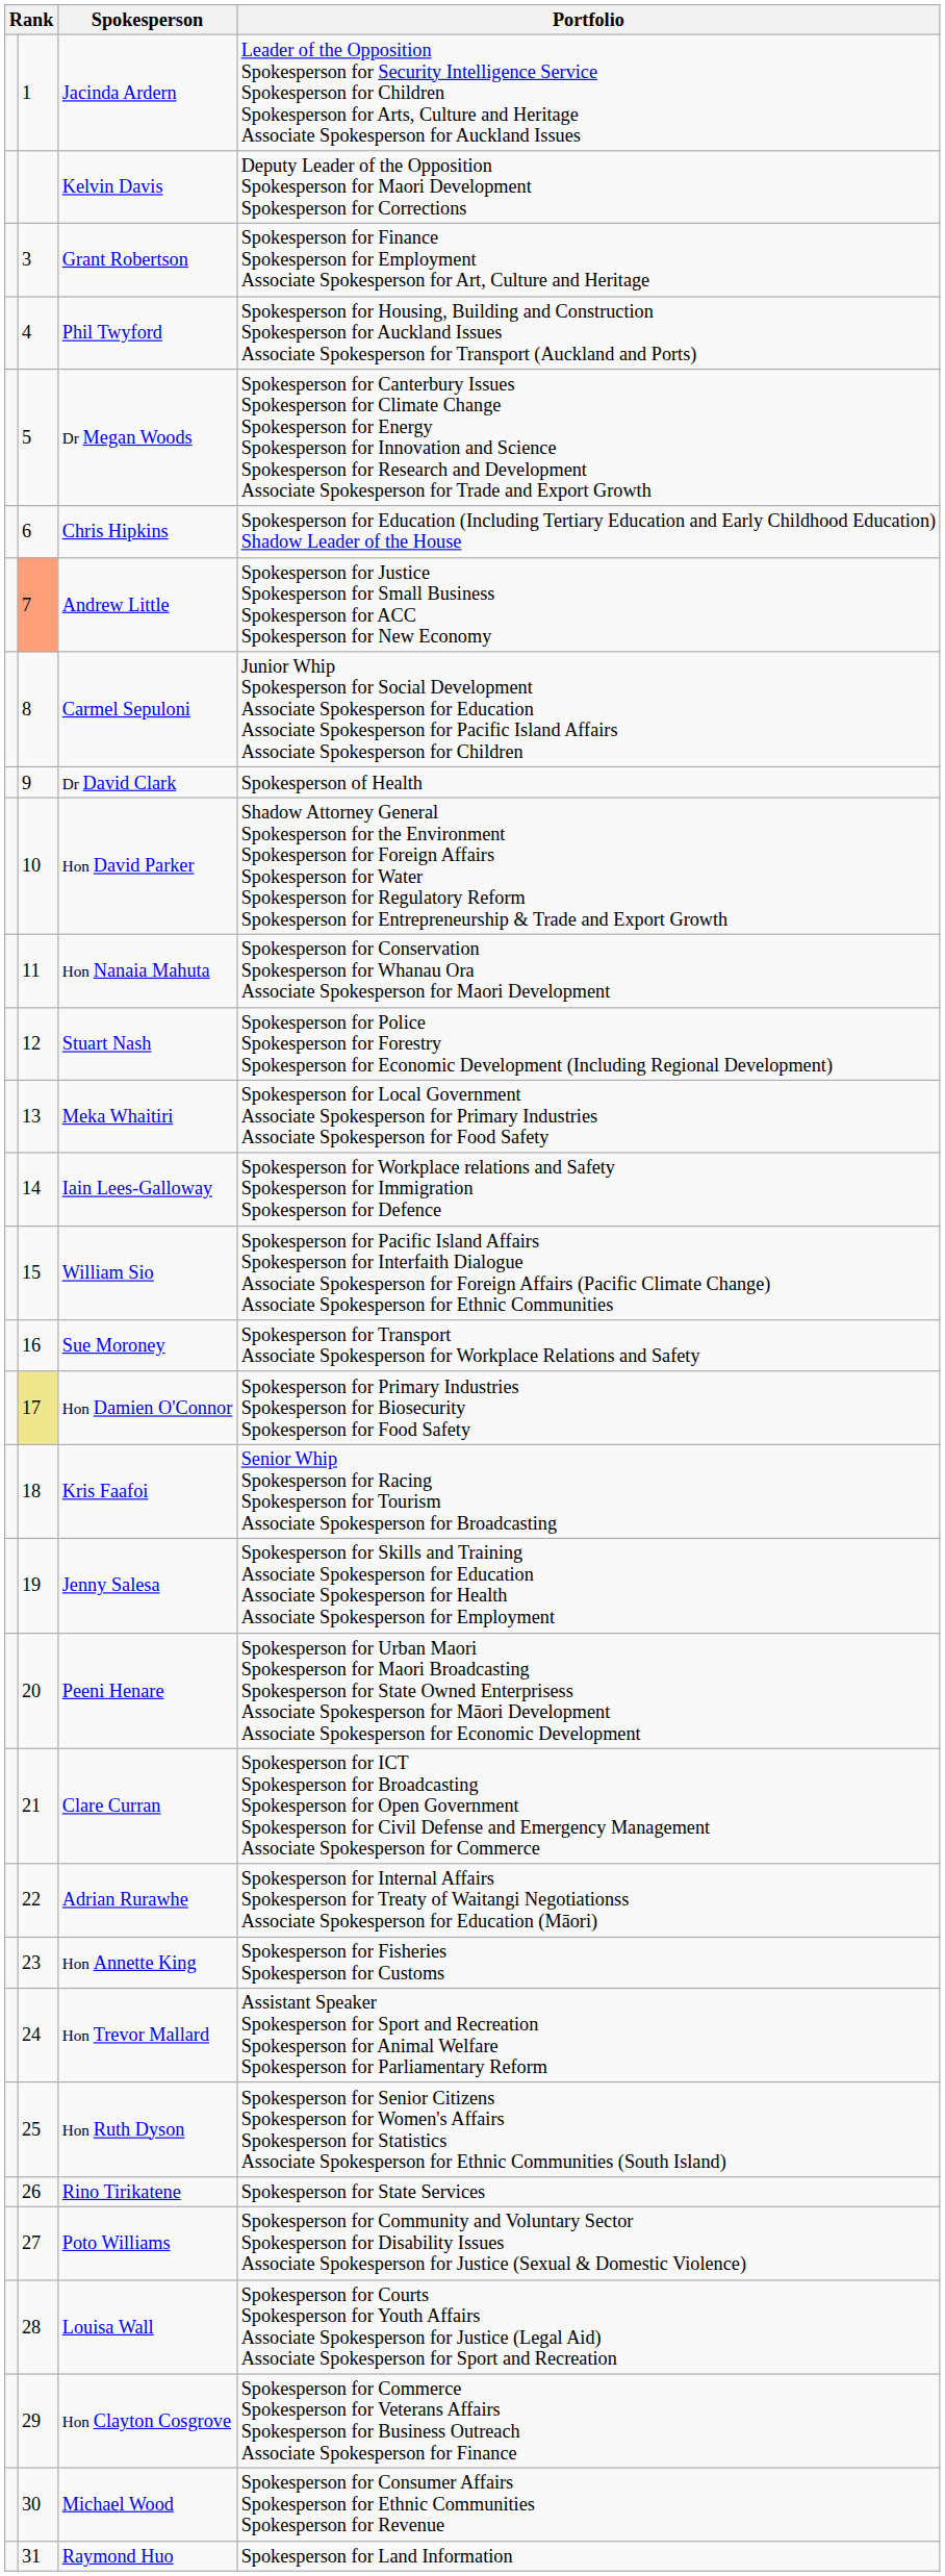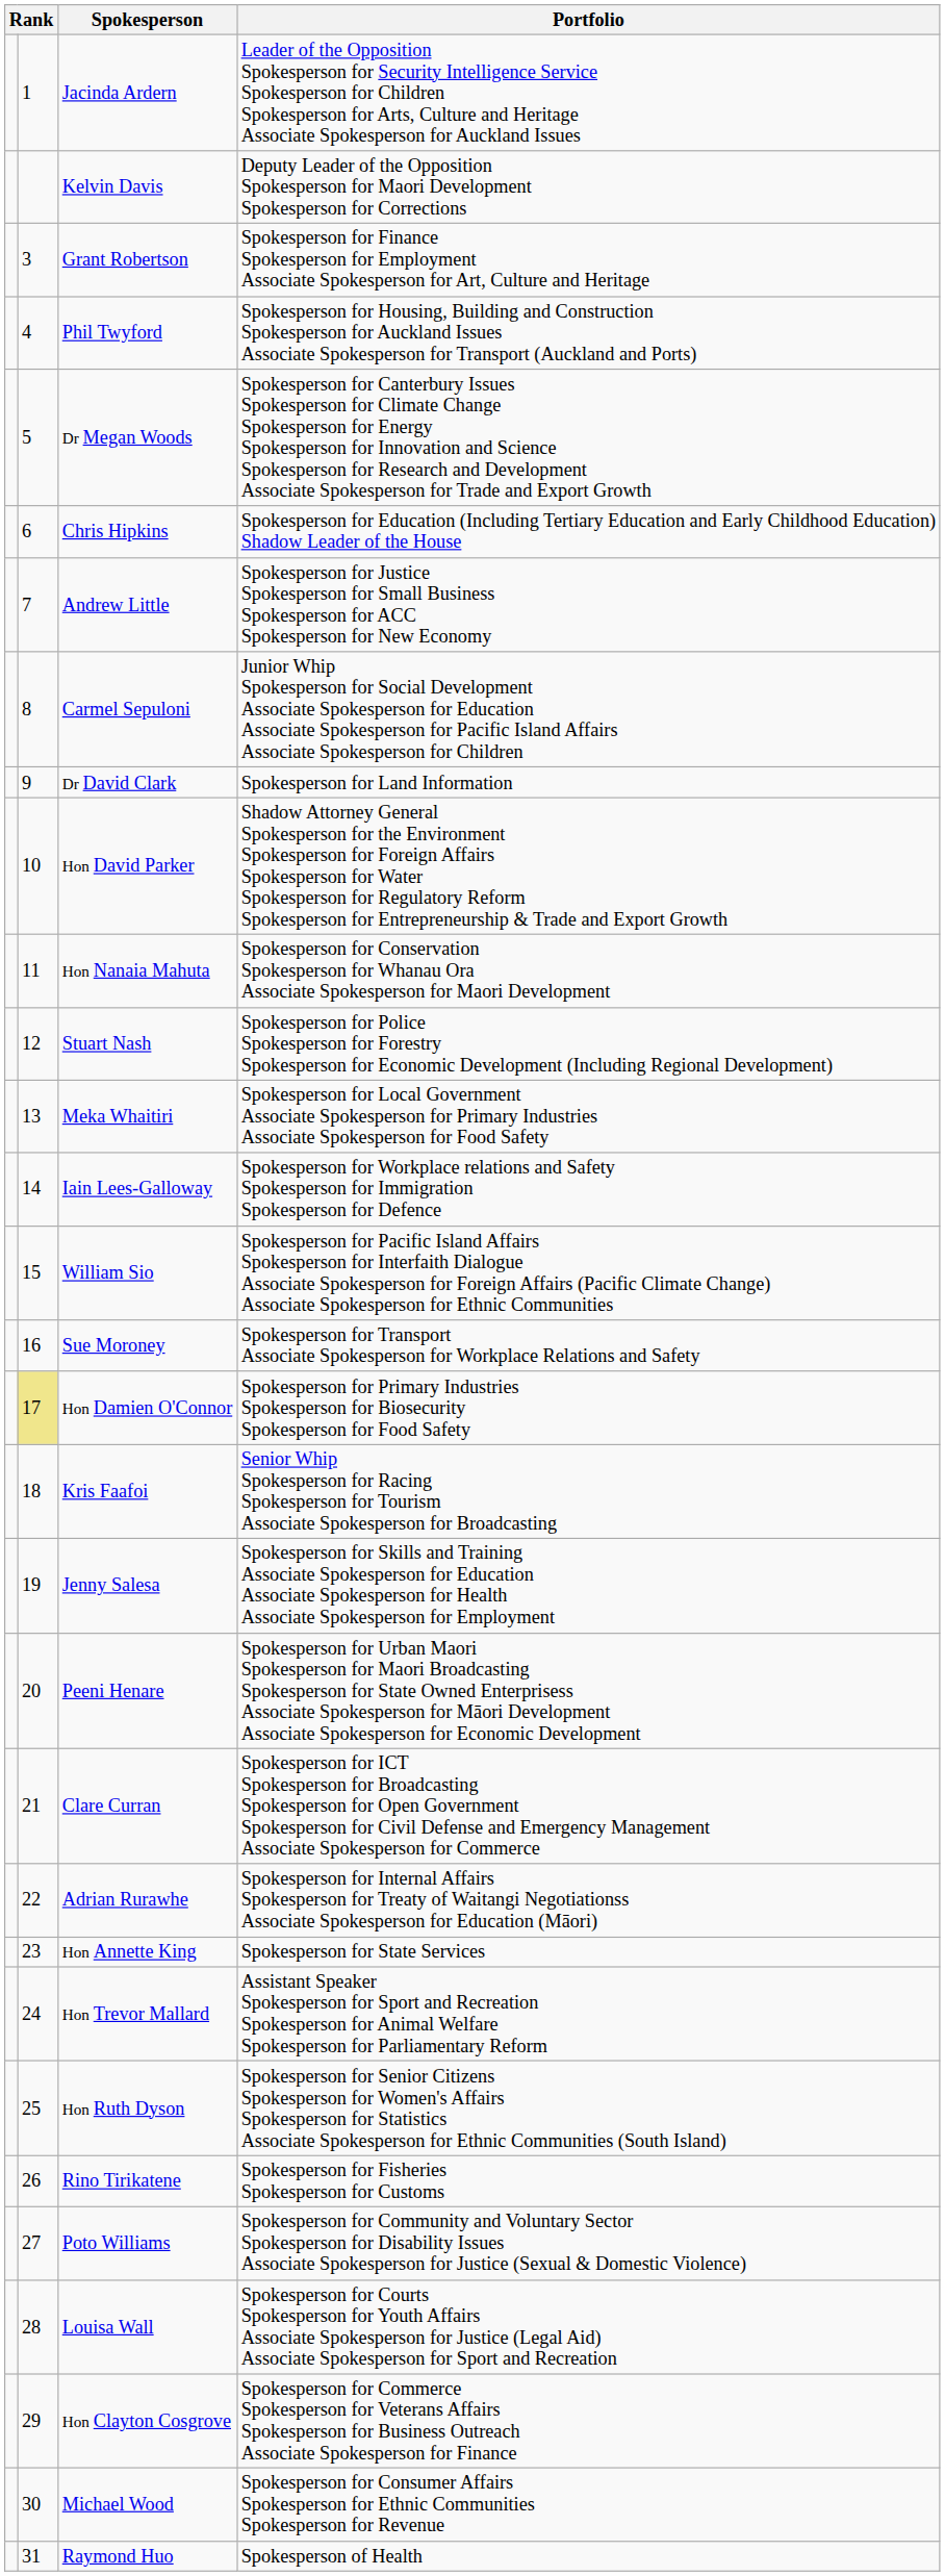 <table class="wikitable">
 <tr>
 <th colspan="2">Rank</th>
 <th>Spokesperson</th>
 <th>Portfolio</th>
 </tr>
 <tr>
 <td bgcolor=></td>
 <td>1</td>
 <td><a href='#'>Jacinda Ardern</a></td>
 <td><a href='#'>Leader of the Opposition</a><br>Spokesperson for <a href='#'>Security Intelligence Service</a><br>Spokesperson for Children<br>Spokesperson for Arts, Culture and Heritage<br>Associate Spokesperson for Auckland Issues</td>
 </tr>
 <tr>
 <td bgcolor=></td>
 <td></td>
 <td><a href='#'>Kelvin Davis</a></td>
 <td>Deputy Leader of the Opposition<br>Spokesperson for Maori Development<br>Spokesperson for Corrections</td>
 </tr>
 <tr>
 <td bgcolor=></td>
 <td>3</td>
 <td><a href='#'>Grant Robertson</a></td>
 <td>Spokesperson for Finance<br>Spokesperson for Employment<br>Associate Spokesperson for Art, Culture and Heritage</td>
 </tr>
 <tr>
 <td bgcolor=></td>
 <td>4</td>
 <td><a href='#'>Phil Twyford</a></td>
 <td>Spokesperson for Housing, Building and Construction<br>Spokesperson for Auckland Issues<br>Associate Spokesperson for Transport (Auckland and Ports)</td>
 </tr>
 <tr>
 <td bgcolor=></td>
 <td>5</td>
 <td><small>Dr </small><a href='#'>Megan Woods</a></td>
 <td>Spokesperson for Canterbury Issues<br>Spokesperson for Climate Change<br>Spokesperson for Energy<br>Spokesperson for Innovation and Science<br>Spokesperson for Research and Development<br>Associate Spokesperson for Trade and Export Growth</td>
 </tr>
 <tr>
 <td bgcolor=></td>
 <td>6</td>
 <td><a href='#'>Chris Hipkins</a></td>
 <td>Spokesperson for Education (Including Tertiary Education and Early Childhood Education)<br><a href='#'>Shadow Leader of the House</a></td>
 </tr>
 <tr>
 <td bgcolor=></td>
-<td style="background: lightsalmon;">7</td>
+<td>7</td>
 <td><a href='#'>Andrew Little</a></td>
 <td>Spokesperson for Justice<br>Spokesperson for Small Business<br>Spokesperson for ACC<br>Spokesperson for New Economy</td>
 </tr>
 <tr>
 <td bgcolor=></td>
 <td>8</td>
 <td><a href='#'>Carmel Sepuloni</a></td>
 <td>Junior Whip<br>Spokesperson for Social Development<br>Associate Spokesperson for Education<br>Associate Spokesperson for Pacific Island Affairs<br>Associate Spokesperson for Children</td>
 </tr>
 <tr>
 <td bgcolor=></td>
 <td>9</td>
 <td><small>Dr </small><a href='#'>David Clark</a></td>
-<td>Spokesperson of Health<br></td>
+<td>Spokesperson for Land Information</td>
 </tr>
 <tr>
 <td bgcolor=></td>
 <td>10</td>
 <td><small>Hon </small><a href='#'>David Parker</a></td>
 <td>Shadow Attorney General<br>Spokesperson for the Environment<br>Spokesperson for Foreign Affairs<br>Spokesperson for Water<br>Spokesperson for Regulatory Reform<br>Spokesperson for Entrepreneurship & Trade and Export Growth</td>
 </tr>
 <tr>
 <td bgcolor=></td>
 <td>11</td>
 <td><small>Hon </small><a href='#'>Nanaia Mahuta</a></td>
 <td>Spokesperson for Conservation<br>Spokesperson for Whanau Ora<br>Associate Spokesperson for Maori Development</td>
 </tr>
 <tr>
 <td bgcolor=></td>
 <td>12</td>
 <td><a href='#'>Stuart Nash</a></td>
 <td>Spokesperson for Police<br>Spokesperson for Forestry<br>Spokesperson for Economic Development (Including Regional Development)</td>
 </tr>
 <tr>
 <td bgcolor=></td>
 <td>13</td>
 <td><a href='#'>Meka Whaitiri</a></td>
 <td>Spokesperson for Local Government<br>Associate Spokesperson for Primary Industries<br>Associate Spokesperson for Food Safety</td>
 </tr>
 <tr>
 <td bgcolor=></td>
 <td>14</td>
 <td><a href='#'>Iain Lees-Galloway</a></td>
 <td>Spokesperson for Workplace relations and Safety<br>Spokesperson for Immigration<br>Spokesperson for Defence</td>
 </tr>
 <tr>
 <td bgcolor=></td>
 <td>15</td>
 <td><a href='#'>William Sio</a></td>
 <td>Spokesperson for Pacific Island Affairs<br>Spokesperson for Interfaith Dialogue<br>Associate Spokesperson for Foreign Affairs (Pacific Climate Change)<br>Associate Spokesperson for Ethnic Communities</td>
 </tr>
 <tr>
 <td bgcolor=></td>
 <td>16</td>
 <td><a href='#'>Sue Moroney</a></td>
 <td>Spokesperson for Transport<br>Associate Spokesperson for Workplace Relations and Safety</td>
 </tr>
 <tr>
 <td bgcolor=></td>
 <td style="background: khaki;">17</td>
 <td><small>Hon </small><a href='#'>Damien O'Connor</a></td>
 <td>Spokesperson for Primary Industries<br>Spokesperson for Biosecurity<br>Spokesperson for Food Safety</td>
 </tr>
 <tr>
 <td bgcolor=></td>
 <td>18</td>
 <td><a href='#'>Kris Faafoi</a></td>
 <td><a href='#'>Senior Whip</a><br>Spokesperson for Racing<br>Spokesperson for Tourism<br>Associate Spokesperson for Broadcasting</td>
 </tr>
 <tr>
 <td bgcolor=></td>
 <td>19</td>
 <td><a href='#'>Jenny Salesa</a></td>
 <td>Spokesperson for Skills and Training<br>Associate Spokesperson for Education<br>Associate Spokesperson for Health<br>Associate Spokesperson for Employment</td>
 </tr>
 <tr>
 <td bgcolor=></td>
 <td>20</td>
 <td><a href='#'>Peeni Henare</a></td>
 <td>Spokesperson for Urban Maori<br>Spokesperson for Maori Broadcasting<br>Spokesperson for State Owned Enterprisess<br>Associate Spokesperson for Māori Development<br>Associate Spokesperson for Economic Development</td>
 </tr>
 <tr>
 <td bgcolor=></td>
 <td>21</td>
 <td><a href='#'>Clare Curran</a></td>
 <td>Spokesperson for ICT<br>Spokesperson for Broadcasting<br>Spokesperson for Open Government<br>Spokesperson for Civil Defense and Emergency Management<br>Associate Spokesperson for Commerce</td>
 </tr>
 <tr>
 <td bgcolor=></td>
 <td>22</td>
 <td><a href='#'>Adrian Rurawhe</a></td>
 <td>Spokesperson for Internal Affairs<br>Spokesperson for Treaty of Waitangi Negotiationss<br>Associate Spokesperson for Education (Māori)</td>
 </tr>
 <tr>
 <td bgcolor=></td>
 <td>23</td>
 <td><small>Hon </small><a href='#'>Annette King</a></td>
-<td>Spokesperson for Fisheries<br>Spokesperson for Customs</td>
+<td>Spokesperson for State Services</td>
 </tr>
 <tr>
 <td bgcolor=></td>
 <td>24</td>
 <td><small>Hon </small><a href='#'>Trevor Mallard</a></td>
 <td>Assistant Speaker<br>Spokesperson for Sport and Recreation<br>Spokesperson for Animal Welfare<br>Spokesperson for Parliamentary Reform</td>
 </tr>
 <tr>
 <td bgcolor=></td>
 <td>25</td>
 <td><small>Hon </small><a href='#'>Ruth Dyson</a></td>
 <td>Spokesperson for Senior Citizens<br>Spokesperson for Women's Affairs<br>Spokesperson for Statistics<br>Associate Spokesperson for Ethnic Communities (South Island)</td>
 </tr>
 <tr>
 <td bgcolor=></td>
 <td>26</td>
 <td><a href='#'>Rino Tirikatene</a></td>
-<td>Spokesperson for State Services</td>
+<td>Spokesperson for Fisheries<br>Spokesperson for Customs</td>
 </tr>
 <tr>
 <td bgcolor=></td>
 <td>27</td>
 <td><a href='#'>Poto Williams</a></td>
 <td>Spokesperson for Community and Voluntary Sector<br>Spokesperson for Disability Issues<br>Associate Spokesperson for Justice (Sexual & Domestic Violence)</td>
 </tr>
 <tr>
 <td bgcolor=></td>
 <td>28</td>
 <td><a href='#'>Louisa Wall</a></td>
 <td>Spokesperson for Courts<br>Spokesperson for Youth Affairs<br>Associate Spokesperson for Justice (Legal Aid)<br>Associate Spokesperson for Sport and Recreation</td>
 </tr>
 <tr>
 <td bgcolor=></td>
 <td>29</td>
 <td><small>Hon </small><a href='#'>Clayton Cosgrove</a></td>
 <td>Spokesperson for Commerce<br>Spokesperson for Veterans Affairs<br>Spokesperson for Business Outreach<br>Associate Spokesperson for Finance</td>
 </tr>
 <tr>
 <td bgcolor=></td>
 <td>30</td>
 <td><a href='#'>Michael Wood</a></td>
 <td>Spokesperson for Consumer Affairs<br>Spokesperson for Ethnic Communities<br>Spokesperson for Revenue</td>
 </tr>
 <tr>
 <td bgcolor=></td>
 <td>31</td>
 <td><a href='#'>Raymond Huo</a></td>
-<td>Spokesperson for Land Information</td>
+<td>Spokesperson of Health<br></td>
 </tr>
 </table>
